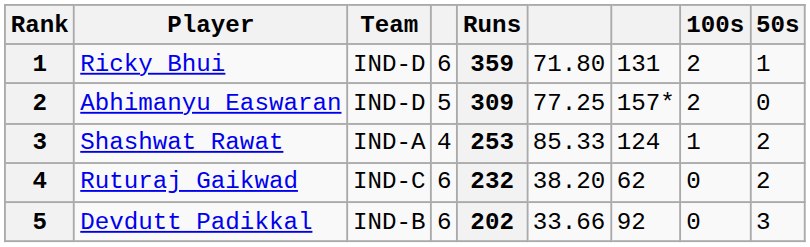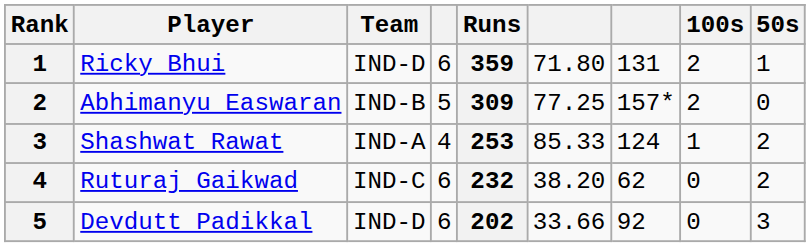 <table class="wikitable sortable">
 <tr>
 <th>Rank</th>
 <th>Player</th>
 <th>Team</th>
 <th></th>
 <th>Runs</th>
 <th></th>
 <th></th>
 <th>100s</th>
 <th>50s</th>
 </tr>
 <tr>
 <th>1</th>
 <td><a href='#'>Ricky Bhui</a></td>
 <td>IND-D</td>
 <td>6</td>
 <th>359</th>
 <td>71.80</td>
 <td>131</td>
 <td>2</td>
 <td>1</td>
 </tr>
 <tr>
 <th>2</th>
 <td><a href='#'>Abhimanyu Easwaran</a></td>
-<td>IND-D</td>
+<td>IND-B</td>
 <td>5</td>
 <th>309</th>
 <td>77.25</td>
 <td>157*</td>
 <td>2</td>
 <td>0</td>
 </tr>
 <tr>
 <th>3</th>
 <td><a href='#'>Shashwat Rawat</a></td>
 <td>IND-A</td>
 <td>4</td>
 <th>253</th>
 <td>85.33</td>
 <td>124</td>
 <td>1</td>
 <td>2</td>
 </tr>
 <tr>
 <th>4</th>
 <td><a href='#'>Ruturaj Gaikwad</a></td>
 <td>IND-C</td>
 <td>6</td>
 <th>232</th>
 <td>38.20</td>
 <td>62</td>
 <td>0</td>
 <td>2</td>
 </tr>
 <tr>
 <th>5</th>
 <td><a href='#'>Devdutt Padikkal</a></td>
-<td>IND-B</td>
+<td>IND-D</td>
 <td>6</td>
 <th>202</th>
 <td>33.66</td>
 <td>92</td>
 <td>0</td>
 <td>3</td>
 </tr>
 </table>
